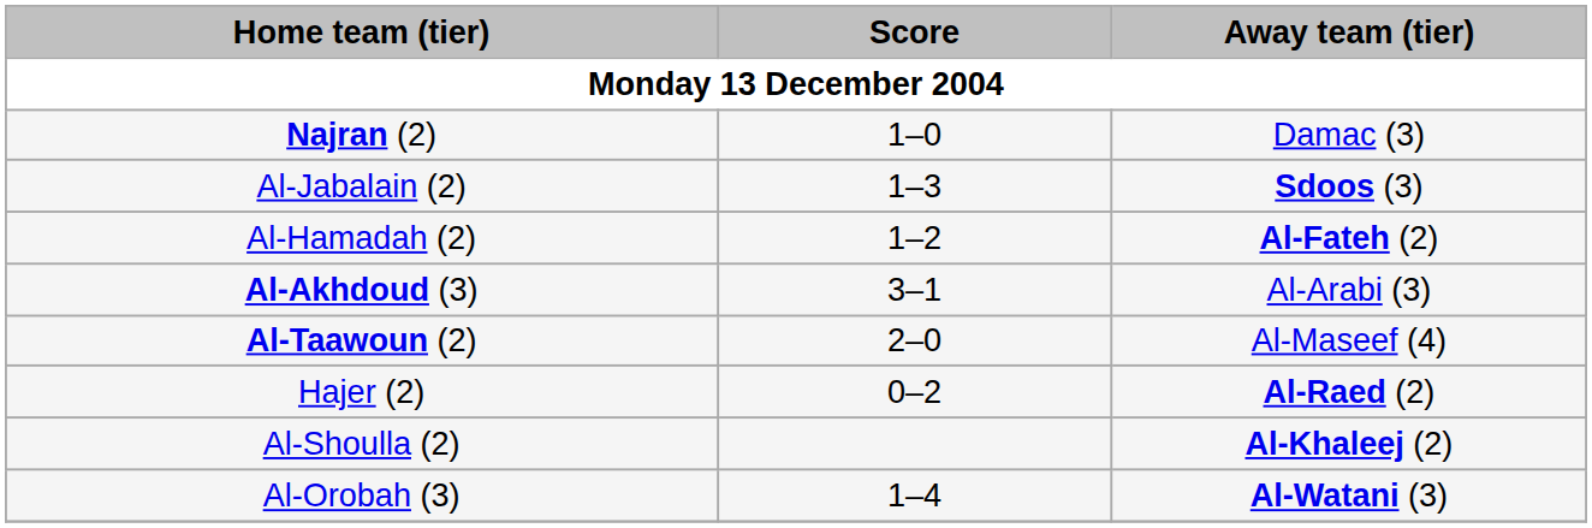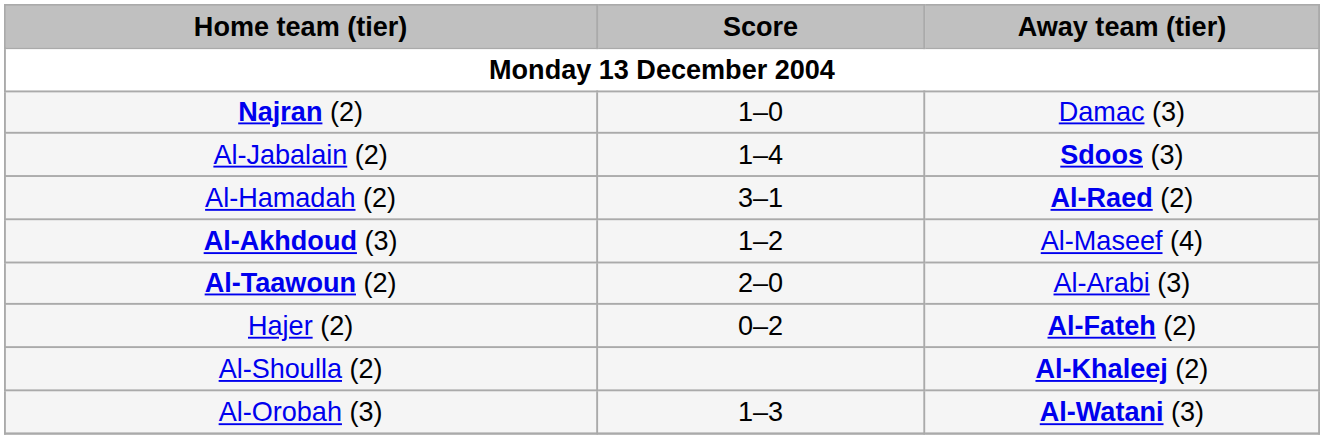 <table class="wikitable" style="width: 700px; background:WhiteSmoke; text-align:center; font-size:90%">
 <tr>
 <td scope="col" style="width: 45%; background:silver;"><strong>Home team (tier)</strong></td>
 <td scope="col" style="width: 25%; background:silver;"><strong>Score</strong></td>
 <td scope="col" style="width: 45%; background:silver;"><strong>Away team (tier)</strong></td>
 </tr>
 <tr>
 <td colspan="5" style= background:White><strong>Monday 13 December 2004</strong></td>
 </tr>
 <tr>
 <td><strong><a href='#'>Najran</a></strong> (2)</td>
 <td>1–0</td>
 <td><a href='#'>Damac</a> (3)</td>
 </tr>
 <tr>
 <td><a href='#'>Al-Jabalain</a> (2)</td>
-<td>1–3 </td>
+<td>1–4</td>
 <td><strong><a href='#'>Sdoos</a></strong> (3)</td>
 </tr>
 <tr>
 <td><a href='#'>Al-Hamadah</a> (2)</td>
-<td>1–2</td>
-<td><strong><a href='#'>Al-Fateh</a></strong> (2)</td>
+<td>3–1</td>
+<td><strong><a href='#'>Al-Raed</a></strong> (2)</td>
 </tr>
 <tr>
 <td><strong><a href='#'>Al-Akhdoud</a></strong> (3)</td>
-<td>3–1</td>
-<td><a href='#'>Al-Arabi</a> (3)</td>
+<td>1–2</td>
+<td><a href='#'>Al-Maseef</a> (4)</td>
 </tr>
 <tr>
 <td><strong><a href='#'>Al-Taawoun</a></strong> (2)</td>
 <td>2–0</td>
-<td><a href='#'>Al-Maseef</a> (4)</td>
+<td><a href='#'>Al-Arabi</a> (3)</td>
 </tr>
 <tr>
 <td><a href='#'>Hajer</a> (2)</td>
 <td>0–2</td>
-<td><strong><a href='#'>Al-Raed</a></strong> (2)</td>
+<td><strong><a href='#'>Al-Fateh</a></strong> (2)</td>
 </tr>
 <tr>
 <td><a href='#'>Al-Shoulla</a> (2)</td>
 <td></td>
 <td><strong><a href='#'>Al-Khaleej</a></strong> (2)</td>
 </tr>
 <tr>
 <td><a href='#'>Al-Orobah</a> (3)</td>
-<td>1–4</td>
+<td>1–3 </td>
 <td><strong><a href='#'>Al-Watani</a></strong> (3)</td>
 </tr>
 <tr>
 </tr>
 </table>
